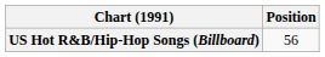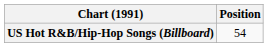 <table class="wikitable plainrowheaders" style="text-align:center">
 <tr>
 <th scope="col">Chart (1991)</th>
 <th scope="col">Position</th>
 </tr>
 <tr>
 <th scope="row">US Hot R&B/Hip-Hop Songs (<em>Billboard</em>)</th>
-<td>56</td>
+<td>54</td>
 </tr>
 </table>
